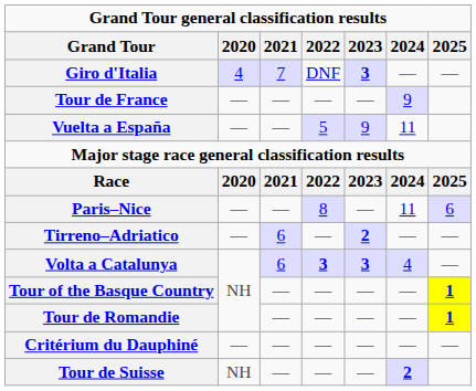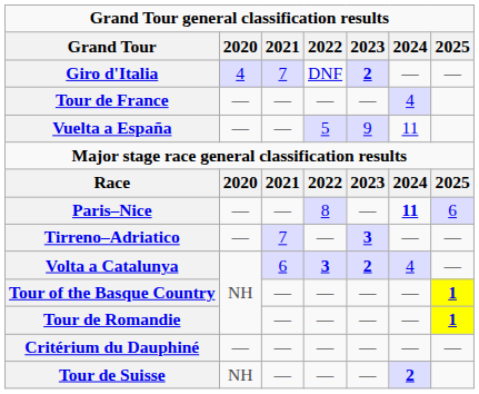 <table class="wikitable plainrowheaders">
 <tr>
 <td colspan=9 align="center"><strong>Grand Tour general classification results</strong></td>
 </tr>
 <tr>
 <th scope="col">Grand Tour</th>
 <th scope="col">2020</th>
 <th scope="col">2021</th>
 <th scope="col">2022</th>
 <th scope="col">2023</th>
 <th scope="col">2024</th>
 <th scope="col">2025</th>
 </tr>
 <tr style="text-align:center;">
 <th scope="row"> <a href='#'>Giro d'Italia</a></th>
 <td style="background:#ddf;"><a href='#'>4</a></td>
 <td style="background:#ddf;"><a href='#'>7</a></td>
 <td><a href='#'>DNF</a></td>
-<td style="background:#ddf;"><a href='#'><strong>3</strong></a></td>
+<td style="background:#ddf;"><a href='#'><strong>2</strong></a></td>
 <td>—</td>
 <td>—</td>
 </tr>
 <tr style="text-align:center;">
 <th scope="row"> <a href='#'>Tour de France</a></th>
 <td>—</td>
 <td>—</td>
 <td>—</td>
 <td>—</td>
-<td style="background:#ddf;"><a href='#'>9</a></td>
+<td style="background:#ddf;"><a href='#'>4</a></td>
 <td></td>
 </tr>
 <tr style="text-align:center;">
 <th scope="row"> <a href='#'>Vuelta a España</a></th>
 <td>—</td>
 <td>—</td>
 <td style="background:#ddf;"><a href='#'>5</a></td>
 <td style="background:#ddf;"><a href='#'>9</a></td>
 <td><a href='#'>11</a></td>
 <td></td>
 </tr>
 <tr>
 <td colspan=9 align="center"><strong>Major stage race general classification results</strong></td>
 </tr>
 <tr>
 <th scope="col">Race</th>
 <th scope="col">2020</th>
 <th scope="col">2021</th>
 <th scope="col">2022</th>
 <th scope="col">2023</th>
 <th scope="col">2024</th>
 <th scope="col">2025</th>
 </tr>
 <tr style="text-align:center;">
 <th scope="row"> <a href='#'>Paris–Nice</a></th>
 <td>—</td>
 <td>—</td>
 <td style="background:#ddf;"><a href='#'>8</a></td>
 <td>—</td>
-<td><a href='#'>11</a></td>
+<td><strong><a href='#'>11</a></strong></td>
 <td style="background:#ddf;"><a href='#'>6</a></td>
 </tr>
 <tr style="text-align:center;">
 <th scope="row"> <a href='#'>Tirreno–Adriatico</a></th>
 <td>—</td>
-<td style="background:#ddf;"><a href='#'>6</a></td>
+<td style="background:#ddf;"><a href='#'>7</a></td>
 <td>—</td>
-<td style="background:#ddf;"><a href='#'><strong>2</strong></a></td>
+<td style="background:#ddf;"><a href='#'><strong>3</strong></a></td>
 <td>—</td>
 <td>—</td>
 </tr>
 <tr style="text-align:center;">
 <th scope="row"> <a href='#'>Volta a Catalunya</a></th>
 <td style="color:#4d4d4d;" rowspan=3>NH</td>
 <td style="background:#ddf;"><a href='#'>6</a></td>
 <td style="background:#ddf;"><a href='#'><strong>3</strong></a></td>
-<td style="background:#ddf;"><a href='#'><strong>3</strong></a></td>
+<td style="background:#ddf;"><a href='#'><strong>2</strong></a></td>
 <td style="background:#ddf;"><a href='#'>4</a></td>
 <td>—</td>
 </tr>
 <tr style="text-align:center;">
 <th scope="row"> <a href='#'>Tour of the Basque Country</a></th>
 <td>—</td>
 <td>—</td>
 <td>—</td>
 <td>—</td>
 <td style="background:yellow;"><a href='#'><strong>1</strong></a></td>
 </tr>
 <tr style="text-align:center;">
 <th scope="row"> <a href='#'>Tour de Romandie</a></th>
 <td>—</td>
 <td>—</td>
 <td>—</td>
 <td>—</td>
 <td style="background:yellow;"><a href='#'><strong>1</strong></a></td>
 </tr>
 <tr style="text-align:center;">
 <th scope="row"> <a href='#'>Critérium du Dauphiné</a></th>
 <td>—</td>
 <td>—</td>
 <td>—</td>
 <td>—</td>
 <td>—</td>
 <td>—</td>
 </tr>
 <tr style="text-align:center;">
 <th scope="row"> <a href='#'>Tour de Suisse</a></th>
 <td style="color:#4d4d4d;">NH</td>
 <td>—</td>
 <td>—</td>
 <td>—</td>
 <td style="background:#ddf;"><a href='#'><strong>2</strong></a></td>
 <td></td>
 </tr>
 </table>
